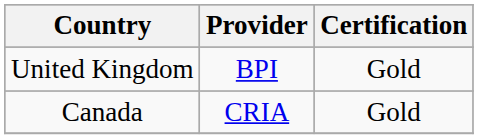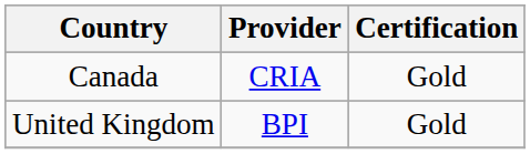 <table class="wikitable">
 <tr>
 <th>Country</th>
 <th>Provider</th>
 <th>Certification</th>
 </tr>
 <tr>
+<td align="center">Canada</td>
+<td align="center"><a href='#'>CRIA</a></td>
+<td align="center">Gold</td>
+</tr>
+<tr>
 <td align="center">United Kingdom</td>
 <td align="center"><a href='#'>BPI</a></td>
 <td align="center">Gold</td>
 </tr>
 <tr>
-<td align="center">Canada</td>
-<td align="center"><a href='#'>CRIA</a></td>
-<td align="center">Gold</td>
-</tr>
-<tr>
 </tr>
 </table>
